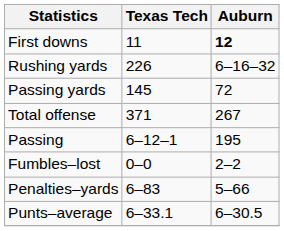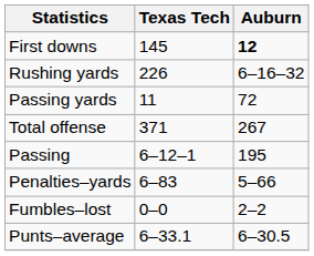 <table class="wikitable">
 <tr>
 <th>Statistics</th>
 <th>Texas Tech</th>
 <th>Auburn</th>
 </tr>
 <tr>
 <td>First downs</td>
-<td>11</td>
+<td>145</td>
 <td><strong>12</strong></td>
 </tr>
 <tr>
 <td>Rushing yards</td>
 <td>226</td>
 <td>6–16–32</td>
 </tr>
 <tr>
 <td>Passing yards</td>
-<td>145</td>
+<td>11</td>
 <td>72</td>
 </tr>
 <tr>
 <td>Total offense</td>
 <td>371</td>
 <td>267</td>
 </tr>
 <tr>
 <td>Passing</td>
 <td>6–12–1</td>
 <td>195</td>
 </tr>
 <tr>
+<td>Penalties–yards</td>
+<td>6–83</td>
+<td>5–66</td>
+</tr>
+<tr>
 <td>Fumbles–lost</td>
 <td>0–0</td>
 <td>2–2</td>
-</tr>
-<tr>
-<td>Penalties–yards</td>
-<td>6–83</td>
-<td>5–66</td>
 </tr>
 <tr>
 <td>Punts–average</td>
 <td>6–33.1</td>
 <td>6–30.5</td>
 </tr>
 <tr>
 </tr>
 </table>
